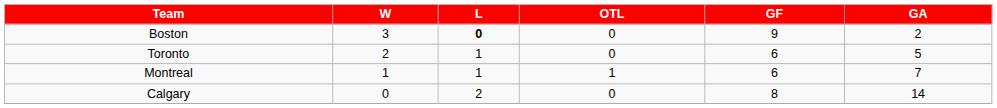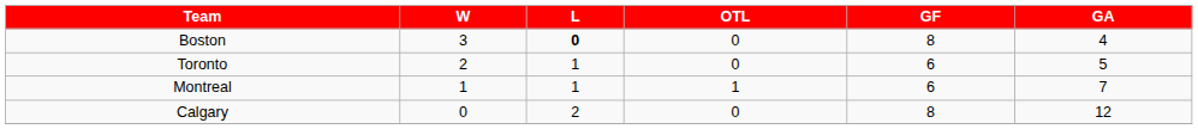 <table class="wikitable" width="80%">
 <tr align="center"  style=" background:red;color:#FFFFFF;">
 <td><strong>Team</strong></td>
 <td><strong>W</strong></td>
 <td><strong>L</strong></td>
 <td><strong>OTL</strong></td>
 <td><strong>GF</strong></td>
 <td><strong>GA</strong></td>
 </tr>
 <tr align="center" bgcolor="">
 <td>Boston</td>
 <td>3</td>
 <td><strong>0</strong></td>
 <td>0</td>
-<td>9</td>
-<td>2</td>
+<td>8</td>
+<td>4</td>
 </tr>
 <tr align="center" bgcolor="">
 <td>Toronto</td>
 <td>2</td>
 <td>1</td>
 <td>0</td>
 <td>6</td>
 <td>5</td>
 </tr>
 <tr align="center" bgcolor="">
 <td>Montreal</td>
 <td>1</td>
 <td>1</td>
 <td>1</td>
 <td>6</td>
 <td>7</td>
 </tr>
 <tr align="center" bgcolor="">
 <td>Calgary</td>
 <td>0</td>
 <td>2</td>
 <td>0</td>
 <td>8</td>
-<td>14</td>
+<td>12</td>
 </tr>
 <tr align="center" bgcolor="">
 </tr>
 </table>
